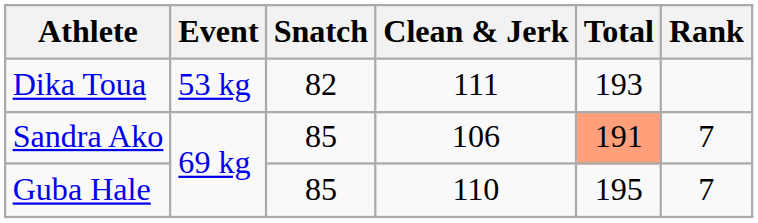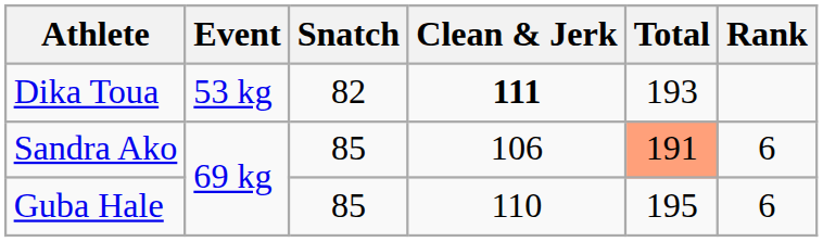 <table class="wikitable" style="font-size:90%;text-align:center">
 <tr>
 <th>Athlete</th>
 <th>Event</th>
 <th>Snatch</th>
 <th>Clean & Jerk</th>
 <th>Total</th>
 <th>Rank</th>
 </tr>
 <tr align=center>
 <td align=left><a href='#'>Dika Toua</a></td>
 <td align=left><a href='#'>53 kg</a></td>
 <td>82</td>
-<td>111</td>
+<td><strong>111</strong></td>
 <td>193 <strong></strong></td>
 <td></td>
 </tr>
 <tr align=center>
 <td align=left><a href='#'>Sandra Ako</a></td>
 <td align=left rowspan=2><a href='#'>69 kg</a></td>
 <td>85</td>
 <td>106</td>
 <td style="background: lightsalmon;">191</td>
-<td>7</td>
+<td>6</td>
 </tr>
 <tr align=center>
 <td align=left><a href='#'>Guba Hale</a></td>
 <td>85</td>
 <td>110</td>
 <td>195</td>
-<td>7</td>
+<td>6</td>
 </tr>
 </table>
